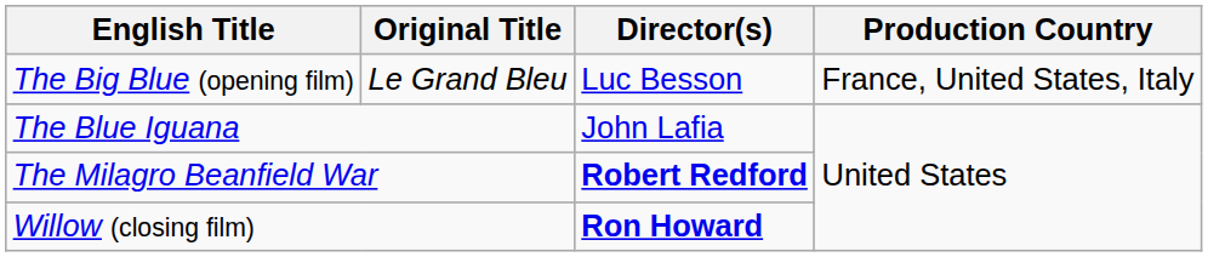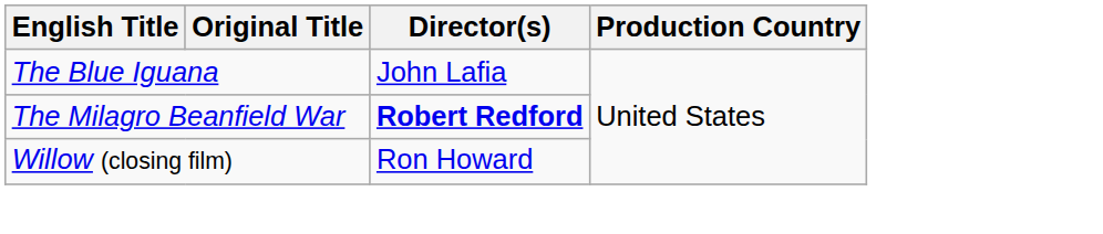 <table class="wikitable">
 <tr>
 <th>English Title</th>
 <th>Original Title</th>
 <th>Director(s)</th>
 <th>Production Country</th>
-</tr>
-<tr>
-<td><em><a href='#'>The Big Blue</a></em> <small>(opening film)</small></td>
-<td><em>Le Grand Bleu</em></td>
-<td><a href='#'>Luc Besson</a></td>
-<td>France, United States, Italy</td>
 </tr>
 <tr>
 <td colspan="2"><em><a href='#'>The Blue Iguana</a></em></td>
 <td><a href='#'>John Lafia</a></td>
 <td rowspan="3">United States</td>
 </tr>
 <tr>
 <td colspan="2"><em><a href='#'>The Milagro Beanfield War</a></em></td>
 <td><strong><a href='#'>Robert Redford</a></strong></td>
 </tr>
 <tr>
 <td colspan="2"><em><a href='#'>Willow</a></em> <small>(closing film)</small></td>
-<td><strong><a href='#'>Ron Howard</a></strong></td>
+<td><a href='#'>Ron Howard</a></td>
 </tr>
 </table>
